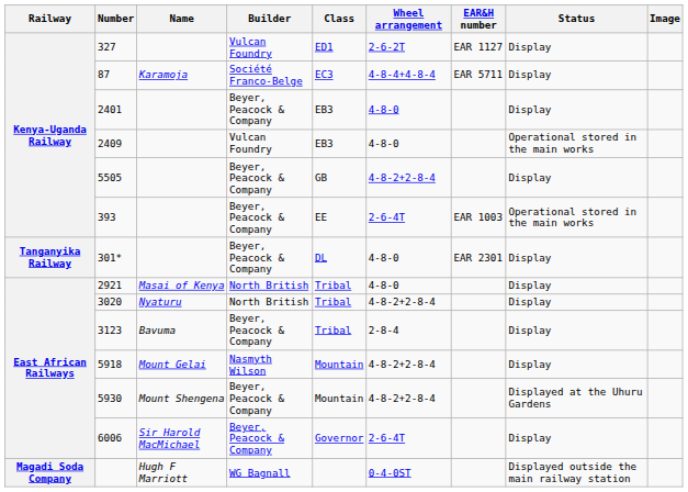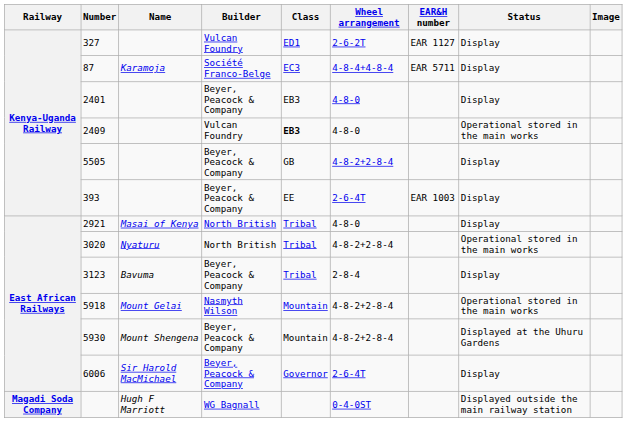 <table class="wikitable">
 <tr>
 <th>Railway</th>
 <th>Number</th>
 <th>Name</th>
 <th>Builder</th>
 <th>Class</th>
 <th><a href='#'>Wheel arrangement</a></th>
 <th><a href='#'>EAR&H</a> number</th>
 <th>Status</th>
 <th>Image</th>
 </tr>
 <tr>
 <th Rowspan="6"><a href='#'>Kenya-Uganda Railway</a></th>
 <td>327</td>
 <td></td>
 <td><a href='#'>Vulcan Foundry</a></td>
 <td><a href='#'>ED1</a></td>
 <td><a href='#'>2-6-2T</a></td>
 <td>EAR 1127</td>
 <td>Display</td>
 <td></td>
 </tr>
 <tr>
 <td>87</td>
 <td><em><a href='#'>Karamoja</a></em></td>
 <td><a href='#'>Société Franco-Belge</a></td>
 <td><a href='#'>EC3</a></td>
 <td><a href='#'>4-8-4+4-8-4</a></td>
 <td>EAR 5711</td>
 <td>Display</td>
 <td></td>
 </tr>
 <tr>
 <td>2401</td>
 <td></td>
 <td>Beyer, Peacock & Company</td>
 <td>EB3</td>
 <td><a href='#'>4-8-0</a></td>
 <td></td>
 <td>Display</td>
 <td></td>
 </tr>
 <tr>
 <td>2409</td>
 <td></td>
 <td>Vulcan Foundry</td>
-<td>EB3</td>
+<td><strong>EB3</strong></td>
 <td>4-8-0</td>
 <td></td>
 <td>Operational stored in the main works</td>
 <td></td>
 </tr>
 <tr>
 <td>5505</td>
 <td></td>
 <td>Beyer, Peacock & Company</td>
 <td>GB</td>
 <td><a href='#'>4-8-2+2-8-4</a></td>
 <td></td>
 <td>Display</td>
 <td></td>
 </tr>
 <tr>
 <td>393</td>
 <td></td>
 <td>Beyer, Peacock & Company</td>
 <td>EE</td>
 <td><a href='#'>2-6-4T</a></td>
 <td>EAR 1003</td>
-<td>Operational stored in the main works</td>
-<td></td>
-</tr>
-<tr>
-<th><a href='#'>Tanganyika Railway</a></th>
-<td>301*</td>
-<td></td>
-<td>Beyer, Peacock & Company</td>
-<td><a href='#'>DL</a></td>
-<td>4-8-0</td>
-<td>EAR 2301</td>
 <td>Display</td>
 <td></td>
 </tr>
 <tr>
 <th Rowspan="6"><a href='#'>East African Railways</a></th>
 <td>2921</td>
 <td><em><a href='#'>Masai of Kenya</a></em></td>
 <td><a href='#'>North British</a></td>
 <td><a href='#'>Tribal</a></td>
 <td>4-8-0</td>
 <td></td>
 <td>Display</td>
 <td></td>
 </tr>
 <tr>
 <td>3020</td>
 <td><em><a href='#'>Nyaturu</a></em></td>
 <td>North British</td>
 <td><a href='#'>Tribal</a></td>
 <td>4-8-2+2-8-4</td>
 <td></td>
-<td>Display</td>
+<td>Operational stored in the main works</td>
 <td></td>
 </tr>
 <tr>
 <td>3123</td>
 <td><em>Bavuma</em></td>
 <td>Beyer, Peacock & Company</td>
 <td><a href='#'>Tribal</a></td>
 <td>2-8-4</td>
 <td></td>
 <td>Display</td>
 <td></td>
 </tr>
 <tr>
 <td>5918</td>
 <td><em><a href='#'>Mount Gelai</a></em></td>
 <td><a href='#'>Nasmyth Wilson</a></td>
 <td><a href='#'>Mountain</a></td>
 <td>4-8-2+2-8-4</td>
 <td></td>
-<td>Display</td>
+<td>Operational stored in the main works</td>
 <td></td>
 </tr>
 <tr>
 <td>5930</td>
 <td><em>Mount Shengena</em></td>
 <td>Beyer, Peacock & Company</td>
 <td>Mountain</td>
 <td>4-8-2+2-8-4</td>
 <td></td>
 <td>Displayed at the Uhuru Gardens</td>
 <td></td>
 </tr>
 <tr>
 <td>6006</td>
 <td><em><a href='#'>Sir Harold MacMichael</a></em></td>
 <td><a href='#'>Beyer, Peacock & Company</a></td>
 <td><a href='#'>Governor</a></td>
 <td><a href='#'>2-6-4T</a></td>
 <td></td>
 <td>Display</td>
 <td></td>
 </tr>
 <tr>
 <th><a href='#'>Magadi Soda Company</a></th>
 <td></td>
 <td><em>Hugh F Marriott</em></td>
 <td><a href='#'>WG Bagnall</a></td>
 <td></td>
 <td><a href='#'>0-4-0ST</a></td>
 <td></td>
 <td>Displayed outside the main railway station</td>
 <td></td>
 </tr>
 </table>
